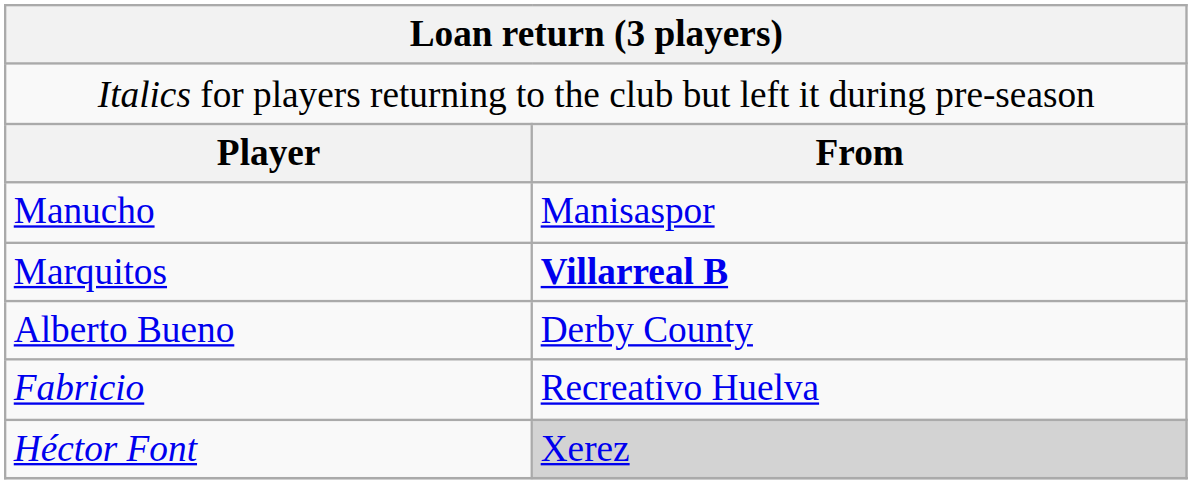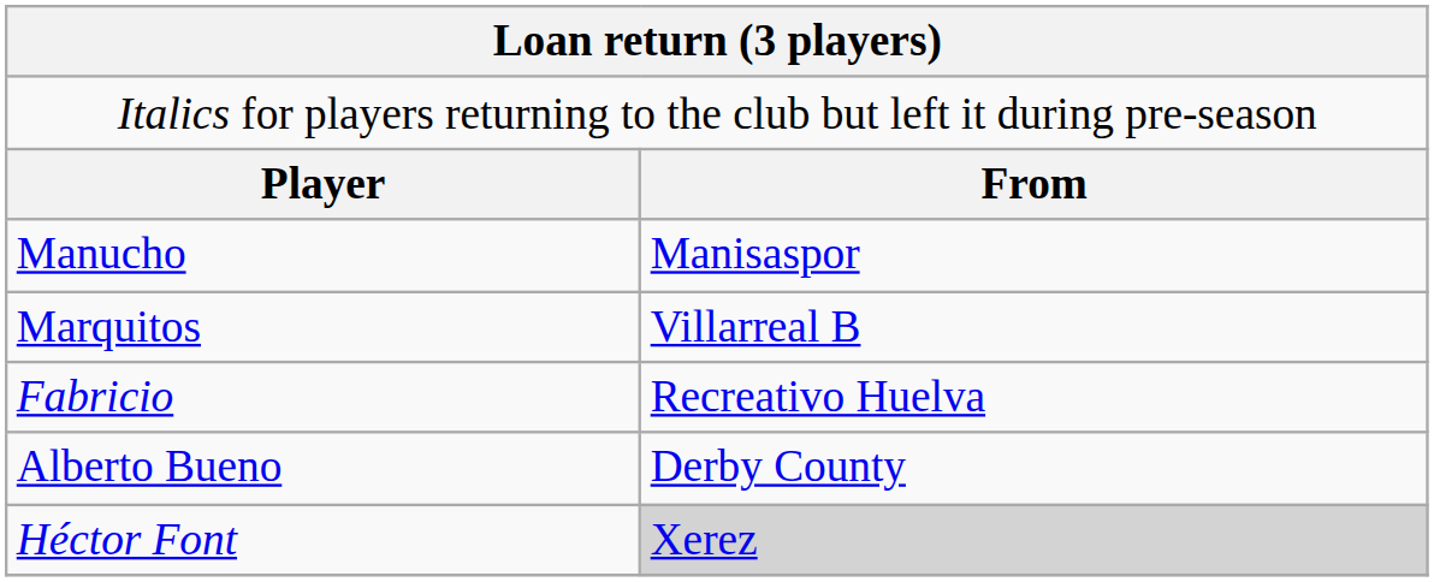 <table class="wikitable collapsible collapsed">
 <tr>
 <th colspan="2" width="500"> <strong>Loan return</strong> (3 players)</th>
 </tr>
 <tr>
 <td colspan="2" align="center"><em>Italics</em> for players returning to the club but left it during pre-season</td>
 </tr>
 <tr>
 <th>Player</th>
 <th>From</th>
 </tr>
 <tr>
 <td> <a href='#'>Manucho</a></td>
 <td> <a href='#'>Manisaspor</a></td>
 </tr>
 <tr>
 <td> <a href='#'>Marquitos</a></td>
-<td><strong> <a href='#'>Villarreal B</a></strong></td>
+<td> <a href='#'>Villarreal B</a></td>
+</tr>
+<tr>
+<td> <em><a href='#'>Fabricio</a></em></td>
+<td> <a href='#'>Recreativo Huelva</a></td>
 </tr>
 <tr>
 <td> <a href='#'>Alberto Bueno</a></td>
 <td> <a href='#'>Derby County</a></td>
-</tr>
-<tr>
-<td> <em><a href='#'>Fabricio</a></em></td>
-<td> <a href='#'>Recreativo Huelva</a></td>
 </tr>
 <tr>
 <td> <em><a href='#'>Héctor Font</a></em></td>
 <td style="background: lightgrey;"> <a href='#'>Xerez</a></td>
 </tr>
 <tr>
 </tr>
 </table>
